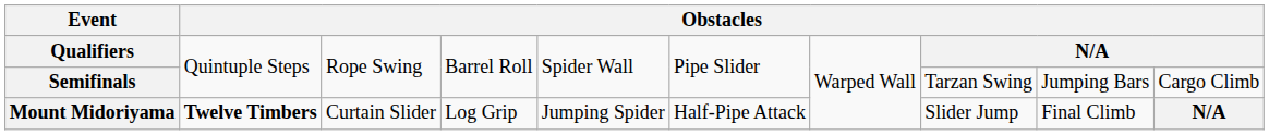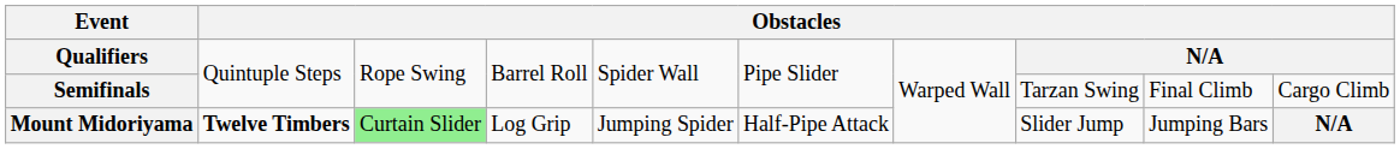 <table class="wikitable">
 <tr>
 <th>Event</th>
 <th colspan="9">Obstacles</th>
 </tr>
 <tr>
 <th>Qualifiers</th>
 <td rowspan="2">Quintuple Steps</td>
 <td rowspan="2">Rope Swing</td>
 <td rowspan="2">Barrel Roll</td>
 <td rowspan="2">Spider Wall</td>
 <td rowspan="2">Pipe Slider</td>
 <td rowspan="3">Warped Wall</td>
 <th colspan="3">N/A</th>
 </tr>
 <tr>
 <th>Semifinals</th>
 <td>Tarzan Swing</td>
-<td>Jumping Bars</td>
+<td>Final Climb</td>
 <td>Cargo Climb</td>
 </tr>
 <tr>
 <th>Mount Midoriyama</th>
 <td><strong>Twelve Timbers</strong></td>
-<td>Curtain Slider</td>
+<td style="background: lightgreen;">Curtain Slider</td>
 <td>Log Grip</td>
 <td>Jumping Spider</td>
 <td>Half-Pipe Attack</td>
 <td>Slider Jump</td>
-<td>Final Climb</td>
+<td>Jumping Bars</td>
 <th>N/A</th>
 </tr>
 </table>
